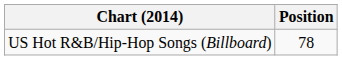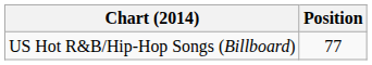 <table class="wikitable">
 <tr>
 <th>Chart (2014)</th>
 <th>Position</th>
 </tr>
 <tr>
 <td>US Hot R&B/Hip-Hop Songs (<em>Billboard</em>)</td>
-<td align="center">78</td>
+<td align="center">77</td>
 </tr>
 </table>
